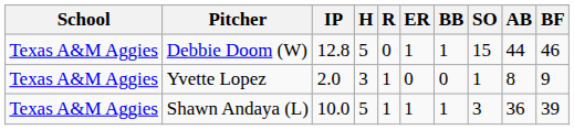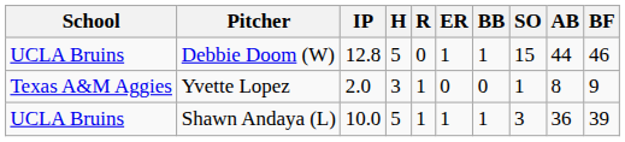 <table class="wikitable">
 <tr style="text-align:center; background:#f2f2f2;">
 <th>School</th>
 <th>Pitcher</th>
 <th>IP</th>
 <th>H</th>
 <th>R</th>
 <th>ER</th>
 <th>BB</th>
 <th>SO</th>
 <th>AB</th>
 <th>BF</th>
 </tr>
 <tr>
-<td><a href='#'>Texas A&M Aggies</a></td>
+<td><a href='#'>UCLA Bruins</a></td>
 <td><a href='#'>Debbie Doom</a> (W)</td>
 <td>12.8</td>
 <td>5</td>
 <td>0</td>
 <td>1</td>
 <td>1</td>
 <td>15</td>
 <td>44</td>
 <td>46</td>
 </tr>
 <tr>
 <td><a href='#'>Texas A&M Aggies</a></td>
 <td>Yvette Lopez</td>
 <td>2.0</td>
 <td>3</td>
 <td>1</td>
 <td>0</td>
 <td>0</td>
 <td>1</td>
 <td>8</td>
 <td>9</td>
 </tr>
 <tr>
-<td><a href='#'>Texas A&M Aggies</a></td>
+<td><a href='#'>UCLA Bruins</a></td>
 <td>Shawn Andaya (L)</td>
 <td>10.0</td>
 <td>5</td>
 <td>1</td>
 <td>1</td>
 <td>1</td>
 <td>3</td>
 <td>36</td>
 <td>39</td>
 </tr>
 </table>
